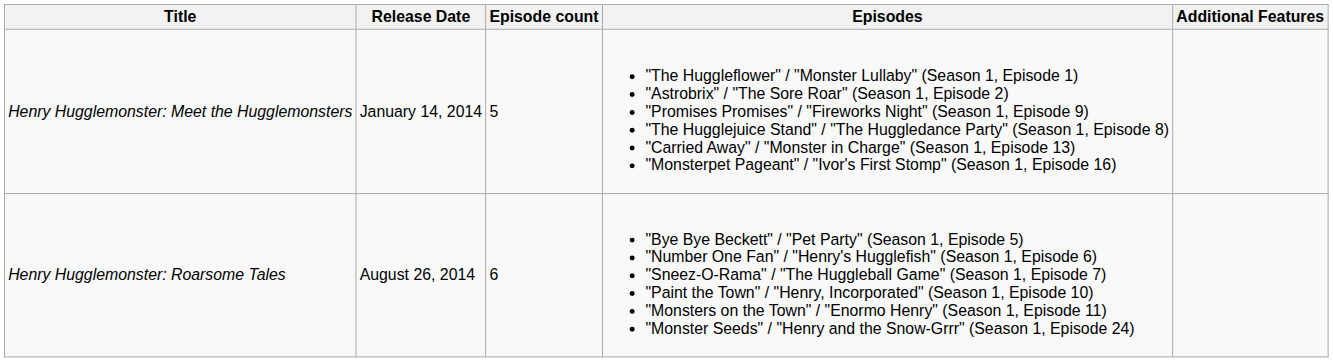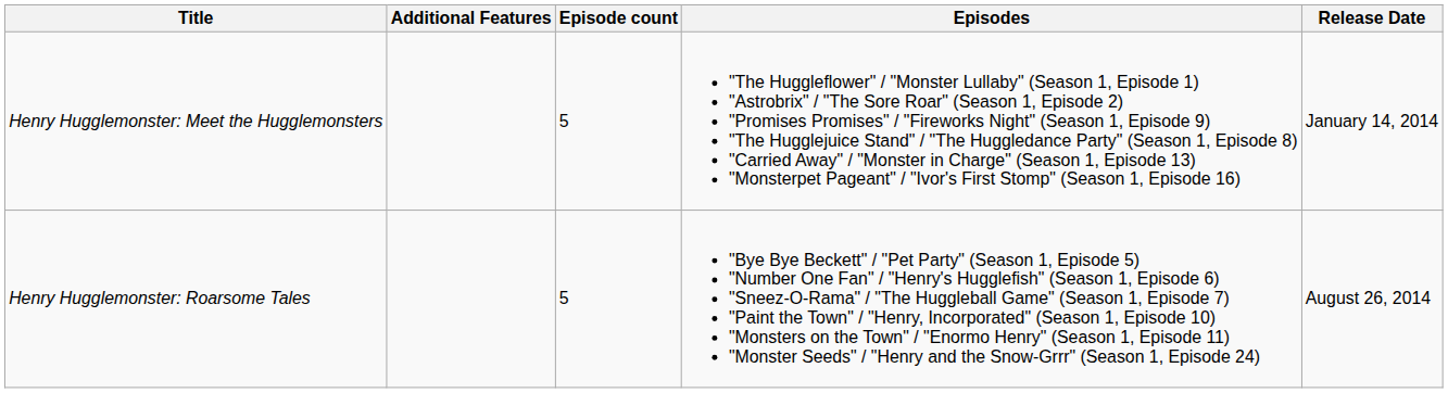 <table class="wikitable">
 <tr>
 <th>Title</th>
-<th>Release Date</th>
+<th>Additional Features</th>
 <th>Episode count</th>
 <th>Episodes</th>
-<th>Additional Features</th>
+<th>Release Date</th>
 </tr>
 <tr>
 <td><em>Henry Hugglemonster: Meet the Hugglemonsters</em></td>
-<td>January 14, 2014</td>
+<td></td>
 <td>5</td>
 <td><br><ul><li>"The Huggleflower" / "Monster Lullaby" (Season 1, Episode 1)</li><li>"Astrobrix" / "The Sore Roar" (Season 1, Episode 2)</li><li>"Promises Promises" / "Fireworks Night" (Season 1, Episode 9)</li><li>"The Hugglejuice Stand" / "The Huggledance Party" (Season 1, Episode 8)</li><li>"Carried Away" / "Monster in Charge" (Season 1, Episode 13)</li><li>"Monsterpet Pageant" / "Ivor's First Stomp" (Season 1, Episode 16)</li></ul></td>
-<td></td>
+<td>January 14, 2014</td>
 </tr>
 <tr>
 <td><em>Henry Hugglemonster: Roarsome Tales</em></td>
+<td></td>
+<td>5</td>
+<td><br><ul><li>"Bye Bye Beckett" / "Pet Party" (Season 1, Episode 5)</li><li>"Number One Fan" / "Henry's Hugglefish" (Season 1, Episode 6)</li><li>"Sneez-O-Rama" / "The Huggleball Game" (Season 1, Episode 7)</li><li>"Paint the Town" / "Henry, Incorporated" (Season 1, Episode 10)</li><li>"Monsters on the Town" / "Enormo Henry" (Season 1, Episode 11)</li><li>"Monster Seeds" / "Henry and the Snow-Grrr" (Season 1, Episode 24)</li></ul></td>
 <td>August 26, 2014</td>
-<td>6</td>
-<td><br><ul><li>"Bye Bye Beckett" / "Pet Party" (Season 1, Episode 5)</li><li>"Number One Fan" / "Henry's Hugglefish" (Season 1, Episode 6)</li><li>"Sneez-O-Rama" / "The Huggleball Game" (Season 1, Episode 7)</li><li>"Paint the Town" / "Henry, Incorporated" (Season 1, Episode 10)</li><li>"Monsters on the Town" / "Enormo Henry" (Season 1, Episode 11)</li><li>"Monster Seeds" / "Henry and the Snow-Grrr" (Season 1, Episode 24)</li></ul></td>
-<td></td>
 </tr>
 </table>
